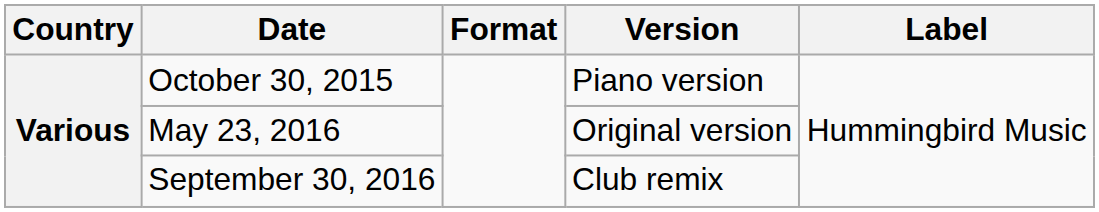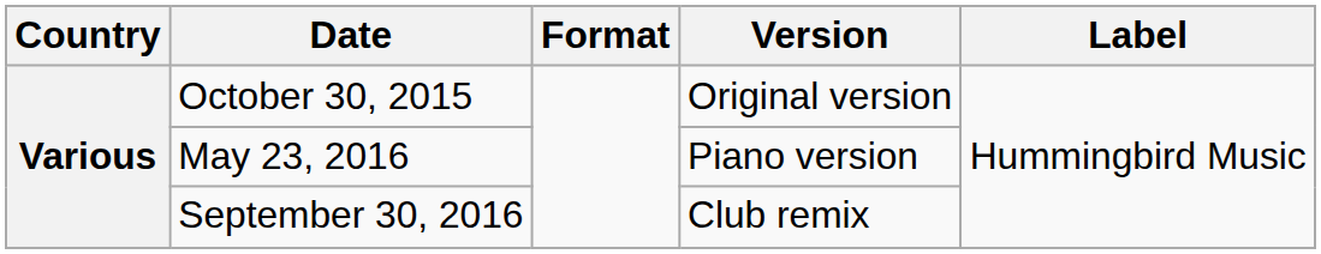 <table class="wikitable plainrowheaders">
 <tr>
 <th scope="col">Country</th>
 <th scope="col">Date</th>
 <th scope="col">Format</th>
 <th>Version</th>
 <th scope="col">Label</th>
 </tr>
 <tr>
 <th rowspan="3" scope="row">Various</th>
 <td>October 30, 2015</td>
 <td rowspan="3"></td>
-<td>Piano version</td>
+<td>Original version</td>
 <td rowspan="3">Hummingbird Music</td>
 </tr>
 <tr>
 <td>May 23, 2016</td>
-<td>Original version</td>
+<td>Piano version</td>
 </tr>
 <tr>
 <td>September 30, 2016</td>
 <td>Club remix</td>
 </tr>
 </table>
